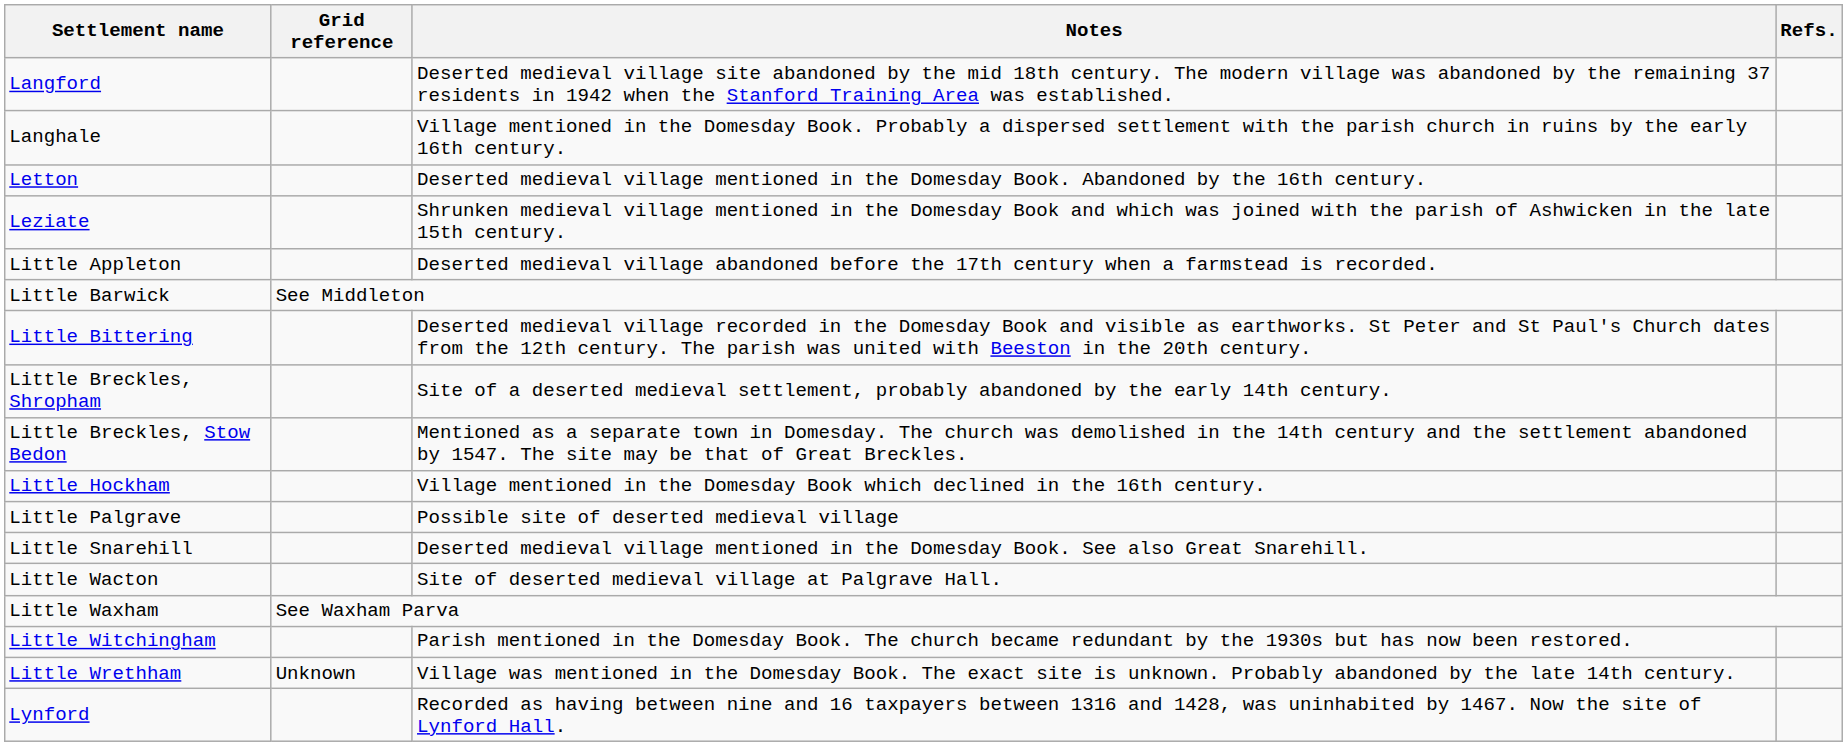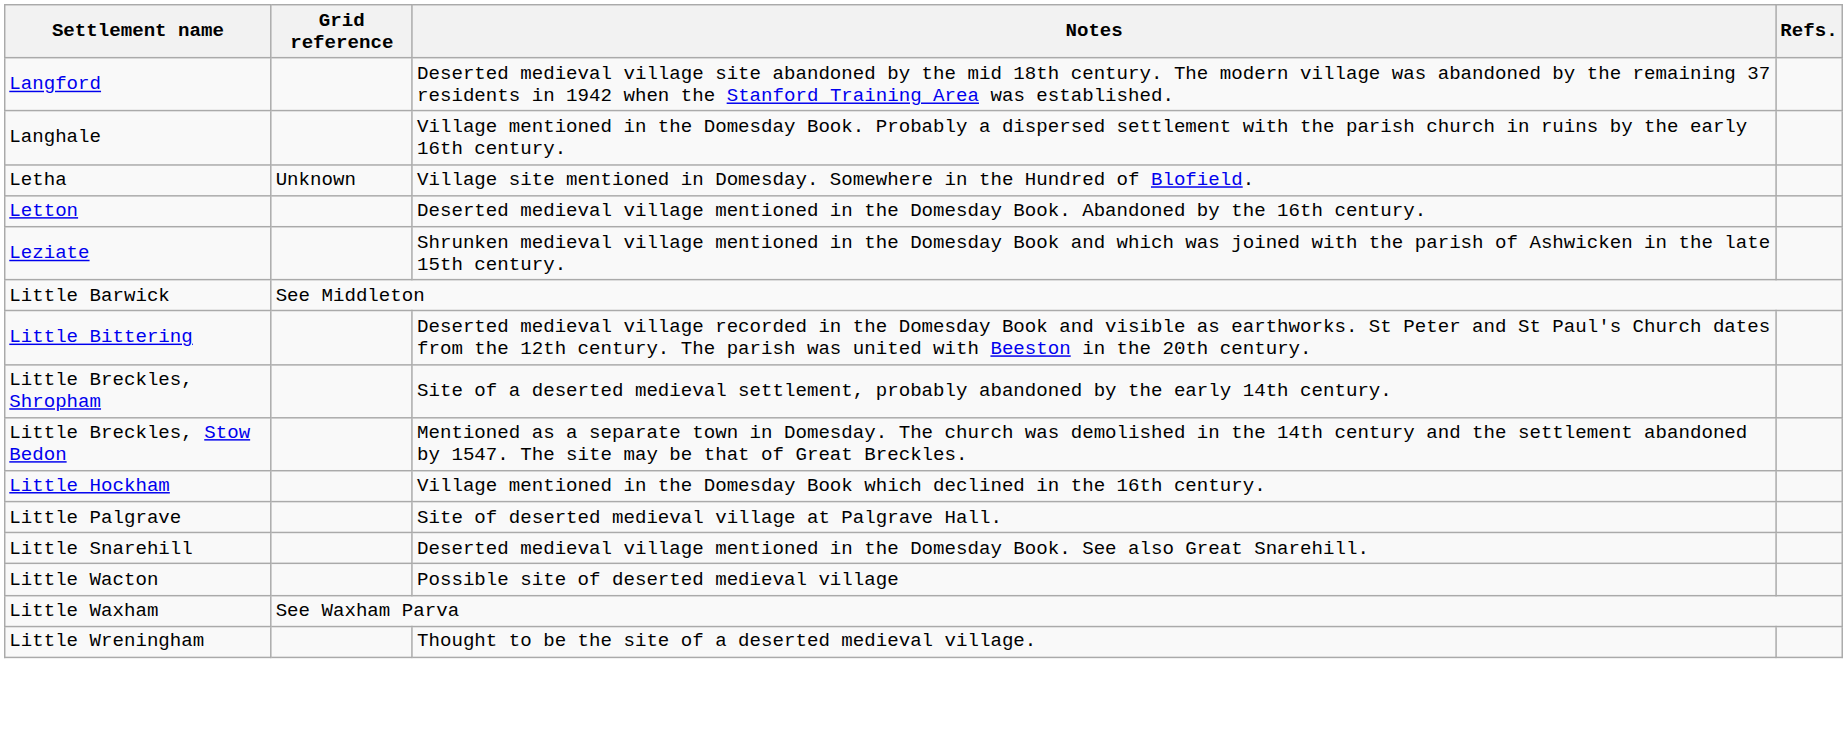 <table class="wikitable">
 <tr>
 <th width=175>Settlement name</th>
 <th width=90>Grid reference</th>
 <th>Notes</th>
 <th>Refs.</th>
 </tr>
 <tr>
 <td><a href='#'>Langford</a></td>
 <td></td>
 <td>Deserted medieval village site abandoned by the mid 18th century. The modern village was abandoned by the remaining 37 residents in 1942 when the <a href='#'>Stanford Training Area</a> was established.</td>
 <td></td>
 </tr>
 <tr>
 <td>Langhale</td>
 <td></td>
 <td>Village mentioned in the Domesday Book. Probably a dispersed settlement with the parish church in ruins by the early 16th century.</td>
 <td></td>
 </tr>
 <tr>
+<td>Letha</td>
+<td>Unknown</td>
+<td>Village site mentioned in Domesday. Somewhere in the Hundred of <a href='#'>Blofield</a>.</td>
+<td></td>
+</tr>
+<tr>
 <td><a href='#'>Letton</a></td>
 <td></td>
 <td>Deserted medieval village mentioned in the Domesday Book. Abandoned by the 16th century.</td>
 <td></td>
 </tr>
 <tr>
 <td><a href='#'>Leziate</a></td>
 <td></td>
 <td>Shrunken medieval village mentioned in the Domesday Book and which was joined with the parish of Ashwicken in the late 15th century.</td>
-<td></td>
-</tr>
-<tr>
-<td>Little Appleton</td>
-<td></td>
-<td>Deserted medieval village abandoned before the 17th century when a farmstead is recorded.</td>
 <td></td>
 </tr>
 <tr>
 <td>Little Barwick</td>
 <td colspan="3">See Middleton</td>
 </tr>
 <tr>
 <td><a href='#'>Little Bittering</a></td>
 <td></td>
 <td>Deserted medieval village recorded in the Domesday Book and visible as earthworks. St Peter and St Paul's Church dates from the 12th century. The parish was united with <a href='#'>Beeston</a> in the 20th century.</td>
 <td></td>
 </tr>
 <tr>
 <td>Little Breckles, <a href='#'>Shropham</a></td>
 <td></td>
 <td>Site of a deserted medieval settlement, probably abandoned by the early 14th century.</td>
 <td></td>
 </tr>
 <tr>
 <td>Little Breckles, <a href='#'>Stow Bedon</a></td>
 <td></td>
 <td>Mentioned as a separate town in Domesday. The church was demolished in the 14th century and the settlement abandoned by 1547. The site may be that of Great Breckles.</td>
 <td></td>
 </tr>
 <tr>
 <td><a href='#'>Little Hockham</a></td>
 <td></td>
 <td>Village mentioned in the Domesday Book which declined in the 16th century.</td>
 <td></td>
 </tr>
 <tr>
 <td>Little Palgrave</td>
 <td></td>
-<td>Possible site of deserted medieval village</td>
+<td>Site of deserted medieval village at Palgrave Hall.</td>
 <td></td>
 </tr>
 <tr>
 <td>Little Snarehill</td>
 <td></td>
 <td>Deserted medieval village mentioned in the Domesday Book. See also Great Snarehill.</td>
 <td></td>
 </tr>
 <tr>
 <td>Little Wacton</td>
 <td></td>
-<td>Site of deserted medieval village at Palgrave Hall.</td>
+<td>Possible site of deserted medieval village</td>
 <td></td>
 </tr>
 <tr>
 <td>Little Waxham</td>
 <td colspan="3">See Waxham Parva</td>
 </tr>
 <tr>
-<td><a href='#'>Little Witchingham</a></td>
+<td>Little Wreningham</td>
 <td></td>
-<td>Parish mentioned in the Domesday Book. The church became redundant by the 1930s but has now been restored.</td>
-<td></td>
-</tr>
-<tr>
-<td><a href='#'>Little Wrethham</a></td>
-<td>Unknown</td>
-<td>Village was mentioned in the Domesday Book. The exact site is unknown. Probably abandoned by the late 14th century.</td>
-<td></td>
-</tr>
-<tr>
-<td><a href='#'>Lynford</a></td>
-<td></td>
-<td>Recorded as having between nine and 16 taxpayers between 1316 and 1428, was uninhabited by 1467. Now the site of <a href='#'>Lynford Hall</a>.</td>
+<td>Thought to be the site of a deserted medieval village.</td>
 <td></td>
 </tr>
 </table>
